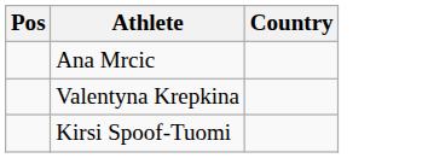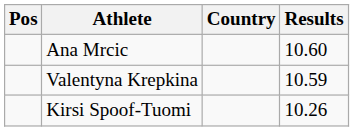 <table class="wikitable">
 <tr>
 <th>Pos</th>
 <th>Athlete</th>
 <th>Country</th>
+<th>Results</th>
 </tr>
 <tr>
 <td align="center"></td>
 <td>Ana Mrcic</td>
 <td></td>
+<td>10.60</td>
 </tr>
 <tr>
 <td align="center"></td>
 <td>Valentyna Krepkina</td>
 <td></td>
+<td>10.59</td>
 </tr>
 <tr>
 <td align="center"></td>
 <td>Kirsi Spoof-Tuomi</td>
 <td></td>
+<td>10.26</td>
 </tr>
 </table>
